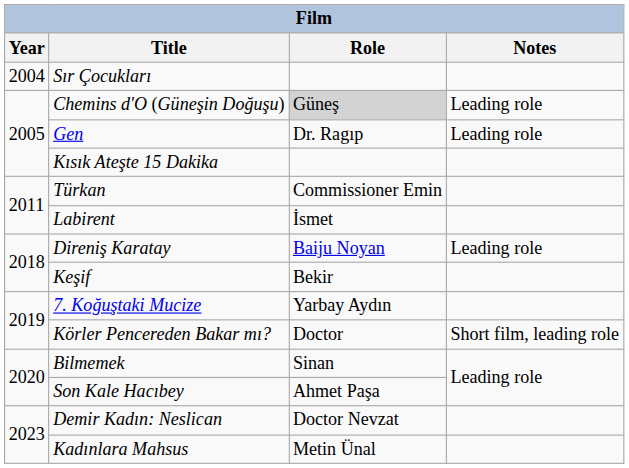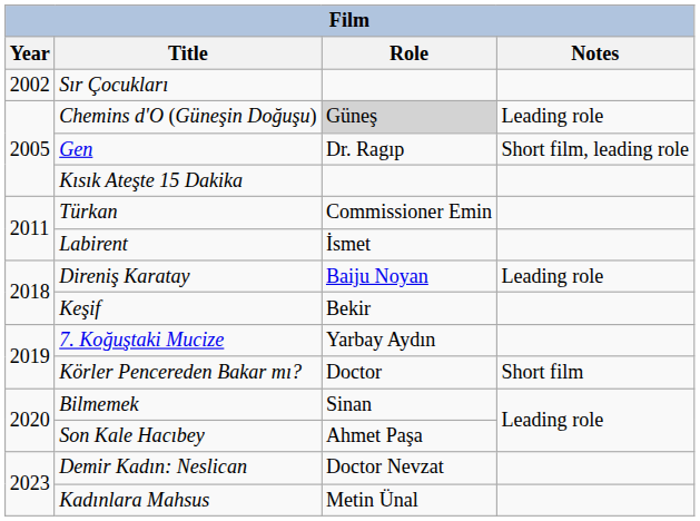 <table class="wikitable">
 <tr>
 <th colspan="4" style="background:LightSteelBlue">Film</th>
 </tr>
 <tr>
 <th>Year</th>
 <th>Title</th>
 <th>Role</th>
 <th>Notes</th>
 </tr>
 <tr>
-<td>2004</td>
+<td>2002</td>
 <td><em>Sır Çocukları</em></td>
 <td></td>
 <td></td>
 </tr>
 <tr>
 <td rowspan="3">2005</td>
 <td><em>Chemins d'O</em> (<em>Güneşin Doğuşu</em>)</td>
 <td style="background: lightgrey;">Güneş</td>
 <td>Leading role</td>
 </tr>
 <tr>
 <td><em><a href='#'>Gen</a></em></td>
 <td>Dr. Ragıp</td>
-<td>Leading role</td>
+<td>Short film, leading role</td>
 </tr>
 <tr>
 <td><em>Kısık Ateşte 15 Dakika</em></td>
 <td></td>
 <td></td>
 </tr>
 <tr>
 <td rowspan="2">2011</td>
 <td><em>Türkan</em></td>
 <td>Commissioner Emin</td>
 <td></td>
 </tr>
 <tr>
 <td><em>Labirent</em></td>
 <td>İsmet</td>
 <td></td>
 </tr>
 <tr>
 <td rowspan="2">2018</td>
 <td><em>Direniş Karatay</em></td>
 <td><a href='#'>Baiju Noyan</a></td>
 <td>Leading role</td>
 </tr>
 <tr>
 <td><em>Keşif</em></td>
 <td>Bekir</td>
 <td></td>
 </tr>
 <tr>
 <td rowspan="2">2019</td>
 <td><em><a href='#'>7. Koğuştaki Mucize</a></em></td>
 <td>Yarbay Aydın</td>
 <td></td>
 </tr>
 <tr>
 <td><em>Körler Pencereden Bakar mı?</em></td>
 <td>Doctor</td>
-<td>Short film, leading role</td>
+<td>Short film</td>
 </tr>
 <tr>
 <td rowspan="2">2020</td>
 <td><em>Bilmemek</em></td>
 <td>Sinan</td>
 <td rowspan="2">Leading role</td>
 </tr>
 <tr>
 <td><em>Son Kale Hacıbey</em></td>
 <td>Ahmet Paşa</td>
 </tr>
 <tr>
 <td rowspan="2">2023</td>
 <td><em>Demir Kadın: Neslican</em></td>
 <td>Doctor Nevzat</td>
 <td></td>
 </tr>
 <tr>
 <td><em>Kadınlara Mahsus</em></td>
 <td>Metin Ünal</td>
 <td></td>
 </tr>
 </table>
